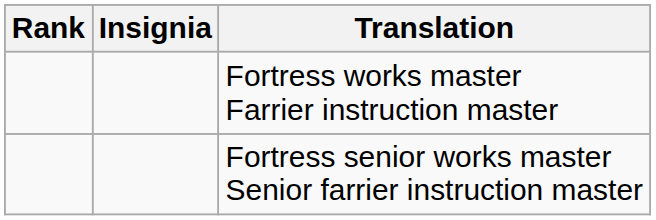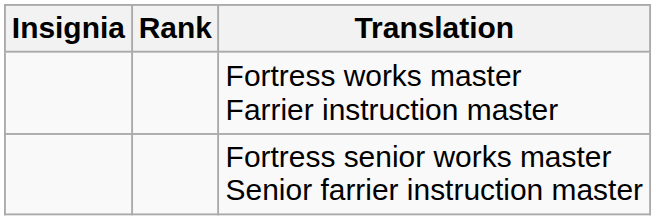 <table class="wikitable">
 <tr>
+<th>Insignia</th>
 <th>Rank</th>
-<th>Insignia</th>
 <th>Translation</th>
 </tr>
 <tr>
+<td><br></td>
 <td></td>
-<td><br></td>
 <td>Fortress works master<br>Farrier instruction master</td>
 </tr>
 <tr>
+<td><br></td>
 <td></td>
-<td><br></td>
 <td>Fortress senior works master<br>Senior farrier instruction master</td>
 </tr>
 </table>
